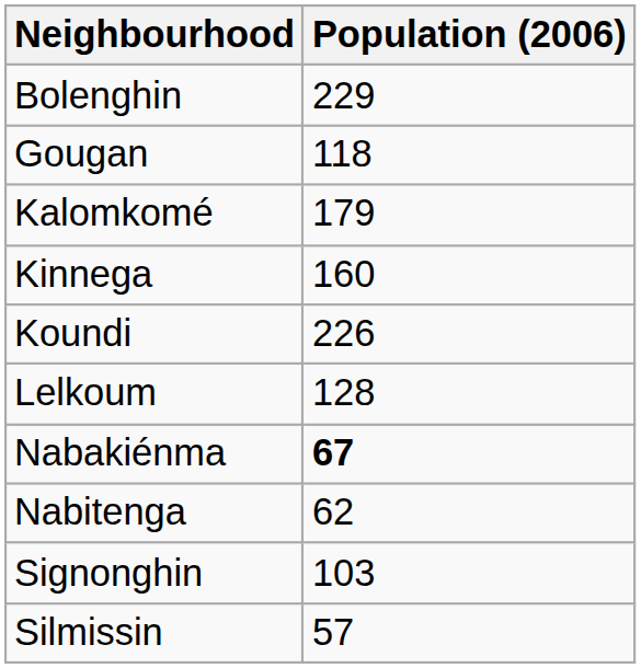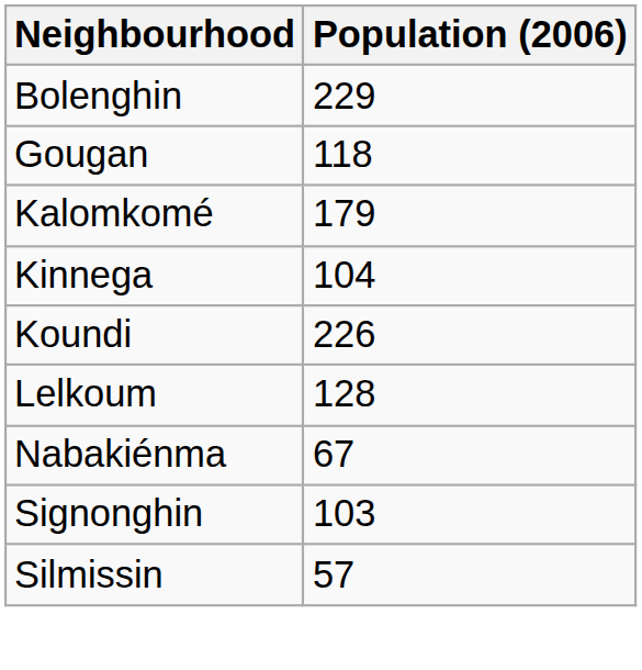 <table class="wikitable">
 <tr>
 <th>Neighbourhood</th>
 <th>Population (2006)</th>
 </tr>
 <tr>
 <td>Bolenghin</td>
 <td>229</td>
 </tr>
 <tr>
 <td>Gougan</td>
 <td>118</td>
 </tr>
 <tr>
 <td>Kalomkomé</td>
 <td>179</td>
 </tr>
 <tr>
 <td>Kinnega</td>
-<td>160</td>
+<td>104</td>
 </tr>
 <tr>
 <td>Koundi</td>
 <td>226</td>
 </tr>
 <tr>
 <td>Lelkoum</td>
 <td>128</td>
 </tr>
 <tr>
 <td>Nabakiénma</td>
-<td><strong>67</strong></td>
-</tr>
-<tr>
-<td>Nabitenga</td>
-<td>62</td>
+<td>67</td>
 </tr>
 <tr>
 <td>Signonghin</td>
 <td>103</td>
 </tr>
 <tr>
 <td>Silmissin</td>
 <td>57</td>
 </tr>
 </table>
